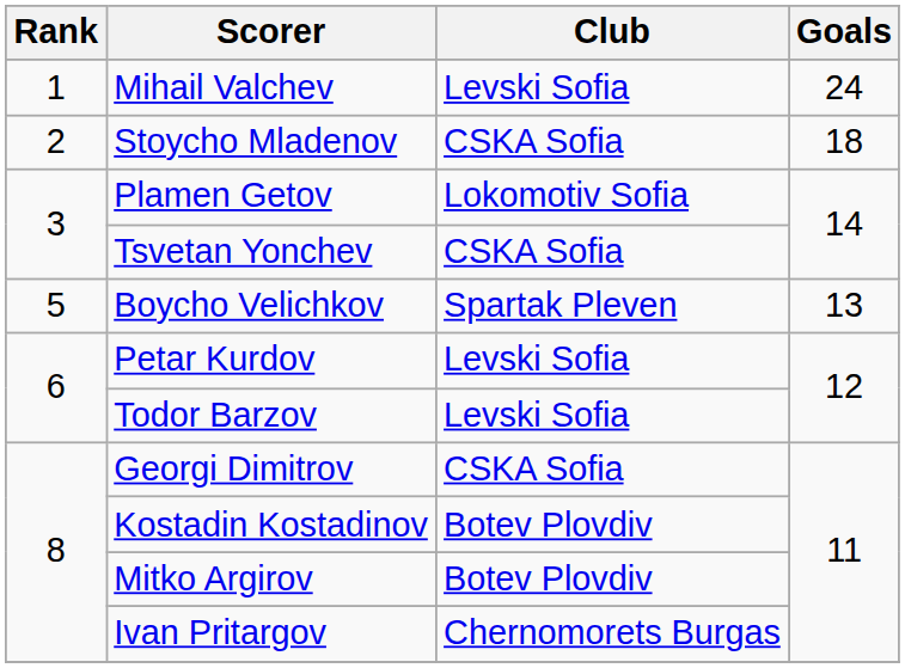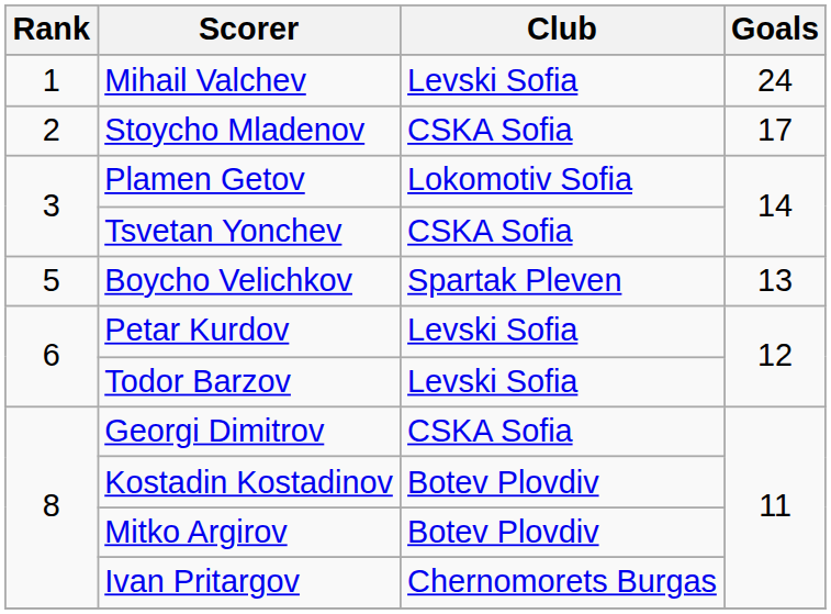 <table class="wikitable" style="text-align:center">
 <tr>
 <th>Rank</th>
 <th>Scorer</th>
 <th>Club</th>
 <th>Goals</th>
 </tr>
 <tr>
 <td rowspan="1">1</td>
 <td align="left"> <a href='#'>Mihail Valchev</a></td>
 <td align="left"><a href='#'>Levski Sofia</a></td>
 <td rowspan="1">24</td>
 </tr>
 <tr>
 <td rowspan="1">2</td>
 <td align="left"> <a href='#'>Stoycho Mladenov</a></td>
 <td align="left"><a href='#'>CSKA Sofia</a></td>
-<td rowspan="1">18</td>
+<td rowspan="1">17</td>
 </tr>
 <tr>
 <td rowspan="2">3</td>
 <td align="left"> <a href='#'>Plamen Getov</a></td>
 <td align="left"><a href='#'>Lokomotiv Sofia</a></td>
 <td rowspan="2">14</td>
 </tr>
 <tr>
 <td align="left"> <a href='#'>Tsvetan Yonchev</a></td>
 <td align="left"><a href='#'>CSKA Sofia</a></td>
 </tr>
 <tr>
 <td rowspan="1">5</td>
 <td align="left"> <a href='#'>Boycho Velichkov</a></td>
 <td align="left"><a href='#'>Spartak Pleven</a></td>
 <td rowspan="1">13</td>
 </tr>
 <tr>
 <td rowspan="2">6</td>
 <td align="left"> <a href='#'>Petar Kurdov</a></td>
 <td align="left"><a href='#'>Levski Sofia</a></td>
 <td rowspan="2">12</td>
 </tr>
 <tr>
 <td align="left"> <a href='#'>Todor Barzov</a></td>
 <td align="left"><a href='#'>Levski Sofia</a></td>
 </tr>
 <tr>
 <td rowspan="4">8</td>
 <td align="left"> <a href='#'>Georgi Dimitrov</a></td>
 <td align="left"><a href='#'>CSKA Sofia</a></td>
 <td rowspan="4">11</td>
 </tr>
 <tr>
 <td align="left"> <a href='#'>Kostadin Kostadinov</a></td>
 <td align="left"><a href='#'>Botev Plovdiv</a></td>
 </tr>
 <tr>
 <td align="left"> <a href='#'>Mitko Argirov</a></td>
 <td align="left"><a href='#'>Botev Plovdiv</a></td>
 </tr>
 <tr>
 <td align="left"> <a href='#'>Ivan Pritargov</a></td>
 <td align="left"><a href='#'>Chernomorets Burgas</a></td>
 </tr>
 <tr>
 </tr>
 </table>
